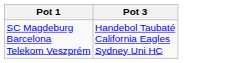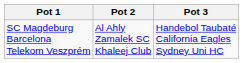 <table class="wikitable">
 <tr>
 <th>Pot 1</th>
+<th>Pot 2</th>
 <th>Pot 3</th>
 </tr>
 <tr>
 <td style="vertical-align: top;"> <a href='#'>SC Magdeburg</a><br> <a href='#'>Barcelona</a><br> <a href='#'>Telekom Veszprém</a></td>
+<td style="vertical-align: top;"> <a href='#'>Al Ahly</a><br> <a href='#'>Zamalek SC</a><br> <a href='#'>Khaleej Club</a></td>
 <td style="vertical-align: top;"> <a href='#'>Handebol Taubaté</a><br> <a href='#'>California Eagles</a><br> <a href='#'>Sydney Uni HC</a></td>
 </tr>
 </table>
